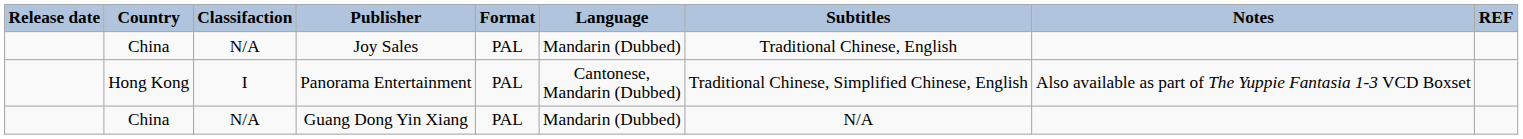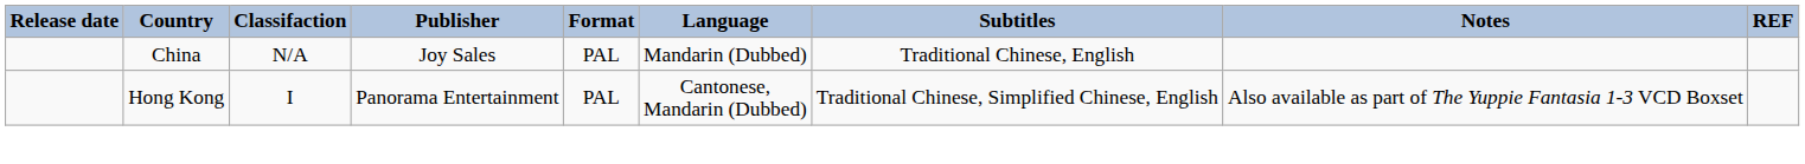 <table class="wikitable">
 <tr>
 <th style="background:#B0C4DE;">Release date<br></th>
 <th style="background:#B0C4DE;">Country<br></th>
 <th style="background:#B0C4DE;">Classifaction<br></th>
 <th style="background:#B0C4DE;">Publisher <br></th>
 <th style="background:#B0C4DE;">Format <br></th>
 <th style="background:#B0C4DE;">Language<br></th>
 <th style="background:#B0C4DE;">Subtitles <br></th>
 <th style="background:#B0C4DE;">Notes<br></th>
 <th style="background:#B0C4DE;">REF</th>
 </tr>
 <tr style="text-align:center;">
 <td></td>
 <td>China</td>
 <td>N/A</td>
 <td>Joy Sales</td>
 <td>PAL</td>
 <td>Mandarin (Dubbed)</td>
 <td>Traditional Chinese, English</td>
 <td></td>
 <td></td>
 </tr>
 <tr style="text-align:center;">
 <td></td>
 <td>Hong Kong</td>
 <td>I</td>
 <td>Panorama Entertainment</td>
 <td>PAL</td>
 <td>Cantonese, <br> Mandarin (Dubbed)</td>
 <td>Traditional Chinese, Simplified Chinese, English</td>
 <td>Also available as part of <em>The Yuppie Fantasia 1-3</em> VCD Boxset</td>
 <td></td>
 </tr>
-<tr style="text-align:center;">
-<td></td>
-<td>China</td>
-<td>N/A</td>
-<td>Guang Dong Yin Xiang</td>
-<td>PAL</td>
-<td>Mandarin (Dubbed)</td>
-<td>N/A</td>
-<td></td>
-<td></td>
-</tr>
 </table>
